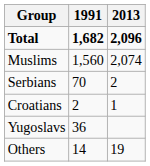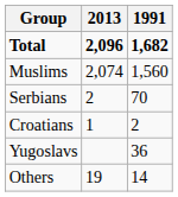 <table class="wikitable">
 <tr>
 <th>Group</th>
+<th>2013</th>
 <th>1991</th>
-<th>2013</th>
 </tr>
 <tr>
 <td><strong>Total</strong></td>
+<td><strong>2,096</strong></td>
 <td><strong>1,682</strong></td>
-<td><strong>2,096</strong></td>
 </tr>
 <tr>
 <td>Muslims</td>
+<td>2,074</td>
 <td>1,560</td>
-<td>2,074</td>
 </tr>
 <tr>
 <td>Serbians</td>
+<td>2</td>
 <td>70</td>
+</tr>
+<tr>
+<td>Croatians</td>
+<td>1</td>
 <td>2</td>
 </tr>
 <tr>
-<td>Croatians</td>
-<td>2</td>
-<td>1</td>
-</tr>
-<tr>
 <td>Yugoslavs</td>
+<td></td>
 <td>36</td>
-<td></td>
 </tr>
 <tr>
 <td>Others</td>
+<td>19</td>
 <td>14</td>
-<td>19</td>
 </tr>
 </table>
